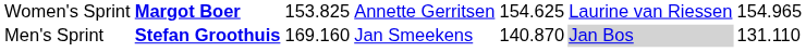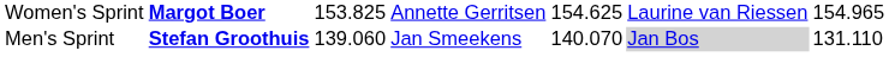 <table>
 <tr>
 <td>Women's Sprint</td>
 <td><strong><a href='#'>Margot Boer</a></strong></td>
 <td>153.825</td>
 <td><a href='#'>Annette Gerritsen</a></td>
 <td>154.625</td>
 <td><a href='#'>Laurine van Riessen</a></td>
 <td>154.965</td>
 </tr>
 <tr>
 <td>Men's Sprint</td>
 <td><strong><a href='#'>Stefan Groothuis</a></strong></td>
-<td>169.160</td>
+<td>139.060</td>
 <td><a href='#'>Jan Smeekens</a></td>
-<td>140.870</td>
+<td>140.070</td>
 <td style="background: lightgrey;"><a href='#'>Jan Bos</a></td>
 <td>131.110</td>
 </tr>
 </table>
